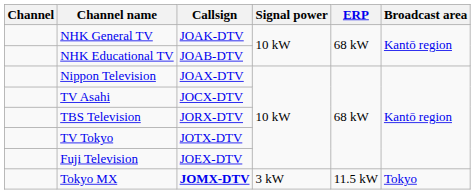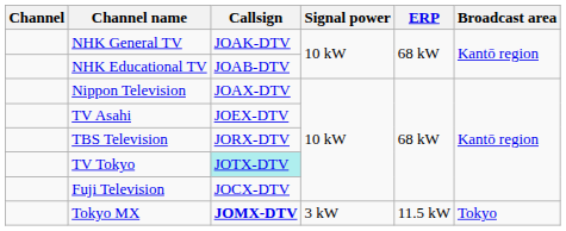 <table class="wikitable">
 <tr>
 <th>Channel</th>
 <th>Channel name</th>
 <th>Callsign</th>
 <th>Signal power</th>
 <th><a href='#'>ERP</a></th>
 <th>Broadcast area</th>
 </tr>
 <tr>
 <td></td>
 <td><a href='#'>NHK General TV</a></td>
 <td><a href='#'>JOAK-DTV</a></td>
 <td rowspan=2>10 kW</td>
 <td rowspan=2>68 kW</td>
 <td rowspan=2><a href='#'>Kantō region</a></td>
 </tr>
 <tr>
 <td></td>
 <td><a href='#'>NHK Educational TV</a></td>
 <td><a href='#'>JOAB-DTV</a></td>
 </tr>
 <tr>
 <td></td>
 <td><a href='#'>Nippon Television</a></td>
 <td><a href='#'>JOAX-DTV</a></td>
 <td rowspan=5>10 kW</td>
 <td rowspan=5>68 kW</td>
 <td rowspan=5><a href='#'>Kantō region</a></td>
 </tr>
 <tr>
 <td></td>
 <td><a href='#'>TV Asahi</a></td>
-<td><a href='#'>JOCX-DTV</a></td>
+<td><a href='#'>JOEX-DTV</a></td>
 </tr>
 <tr>
 <td></td>
 <td><a href='#'>TBS Television</a></td>
 <td><a href='#'>JORX-DTV</a></td>
 </tr>
 <tr>
 <td></td>
 <td><a href='#'>TV Tokyo</a></td>
-<td><a href='#'>JOTX-DTV</a></td>
+<td style="background: paleturquoise;"><a href='#'>JOTX-DTV</a></td>
 </tr>
 <tr>
 <td></td>
 <td><a href='#'>Fuji Television</a></td>
-<td><a href='#'>JOEX-DTV</a></td>
+<td><a href='#'>JOCX-DTV</a></td>
 </tr>
 <tr>
 <td></td>
 <td><a href='#'>Tokyo MX</a></td>
 <td><strong><a href='#'>JOMX-DTV</a></strong></td>
 <td>3 kW</td>
 <td>11.5 kW</td>
 <td><a href='#'>Tokyo</a></td>
 </tr>
 </table>
